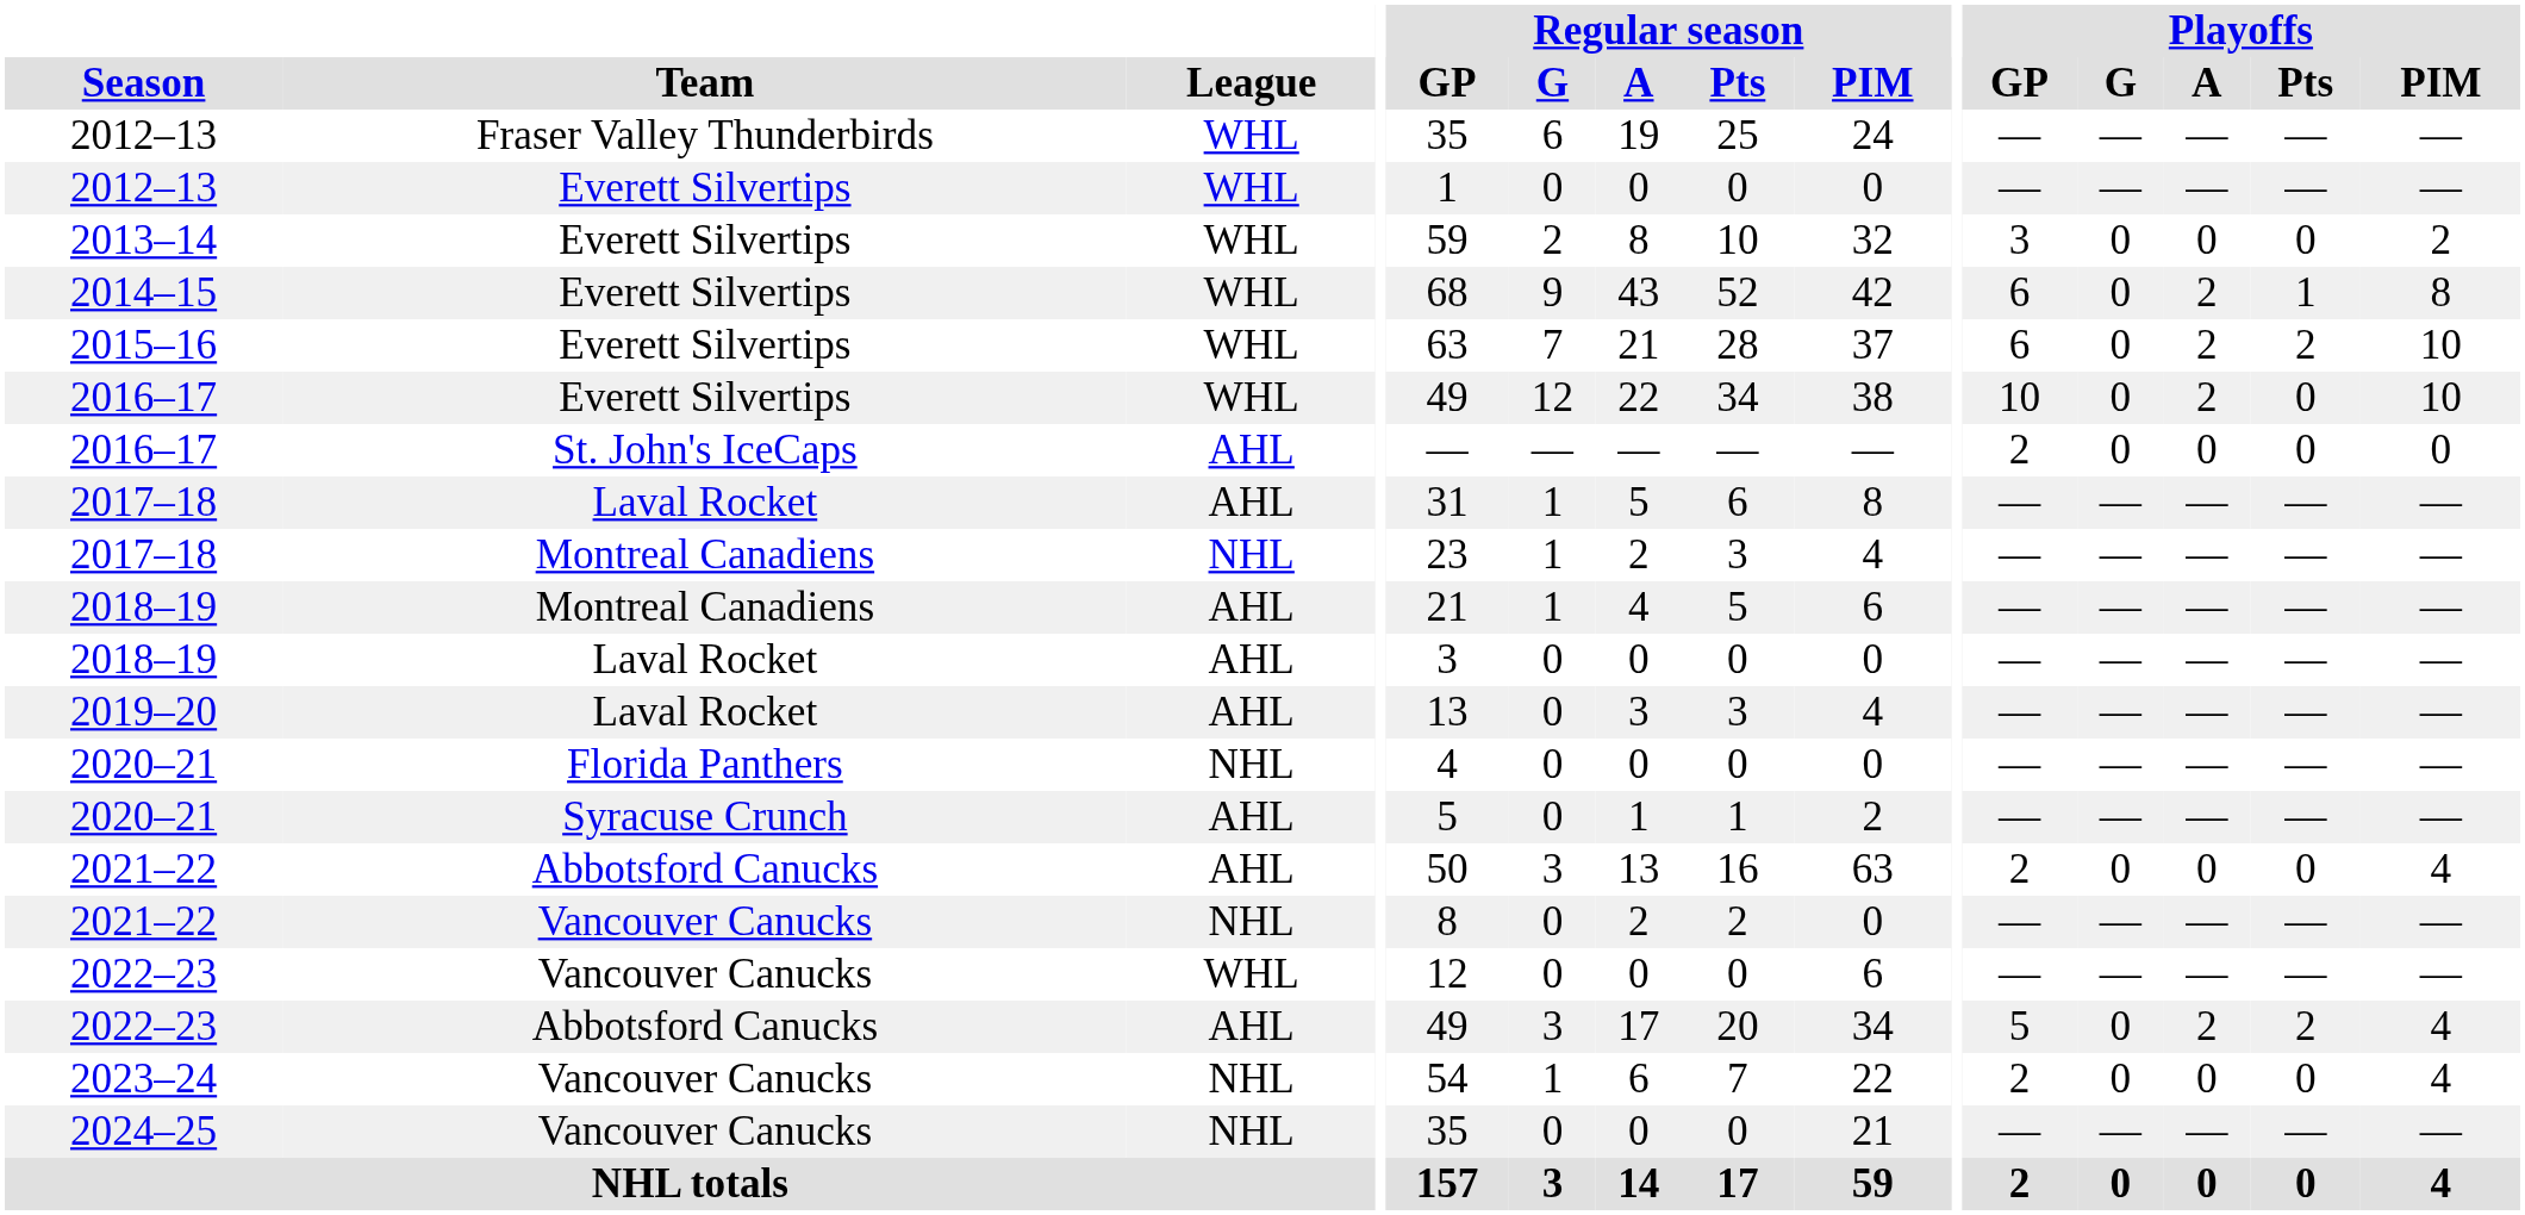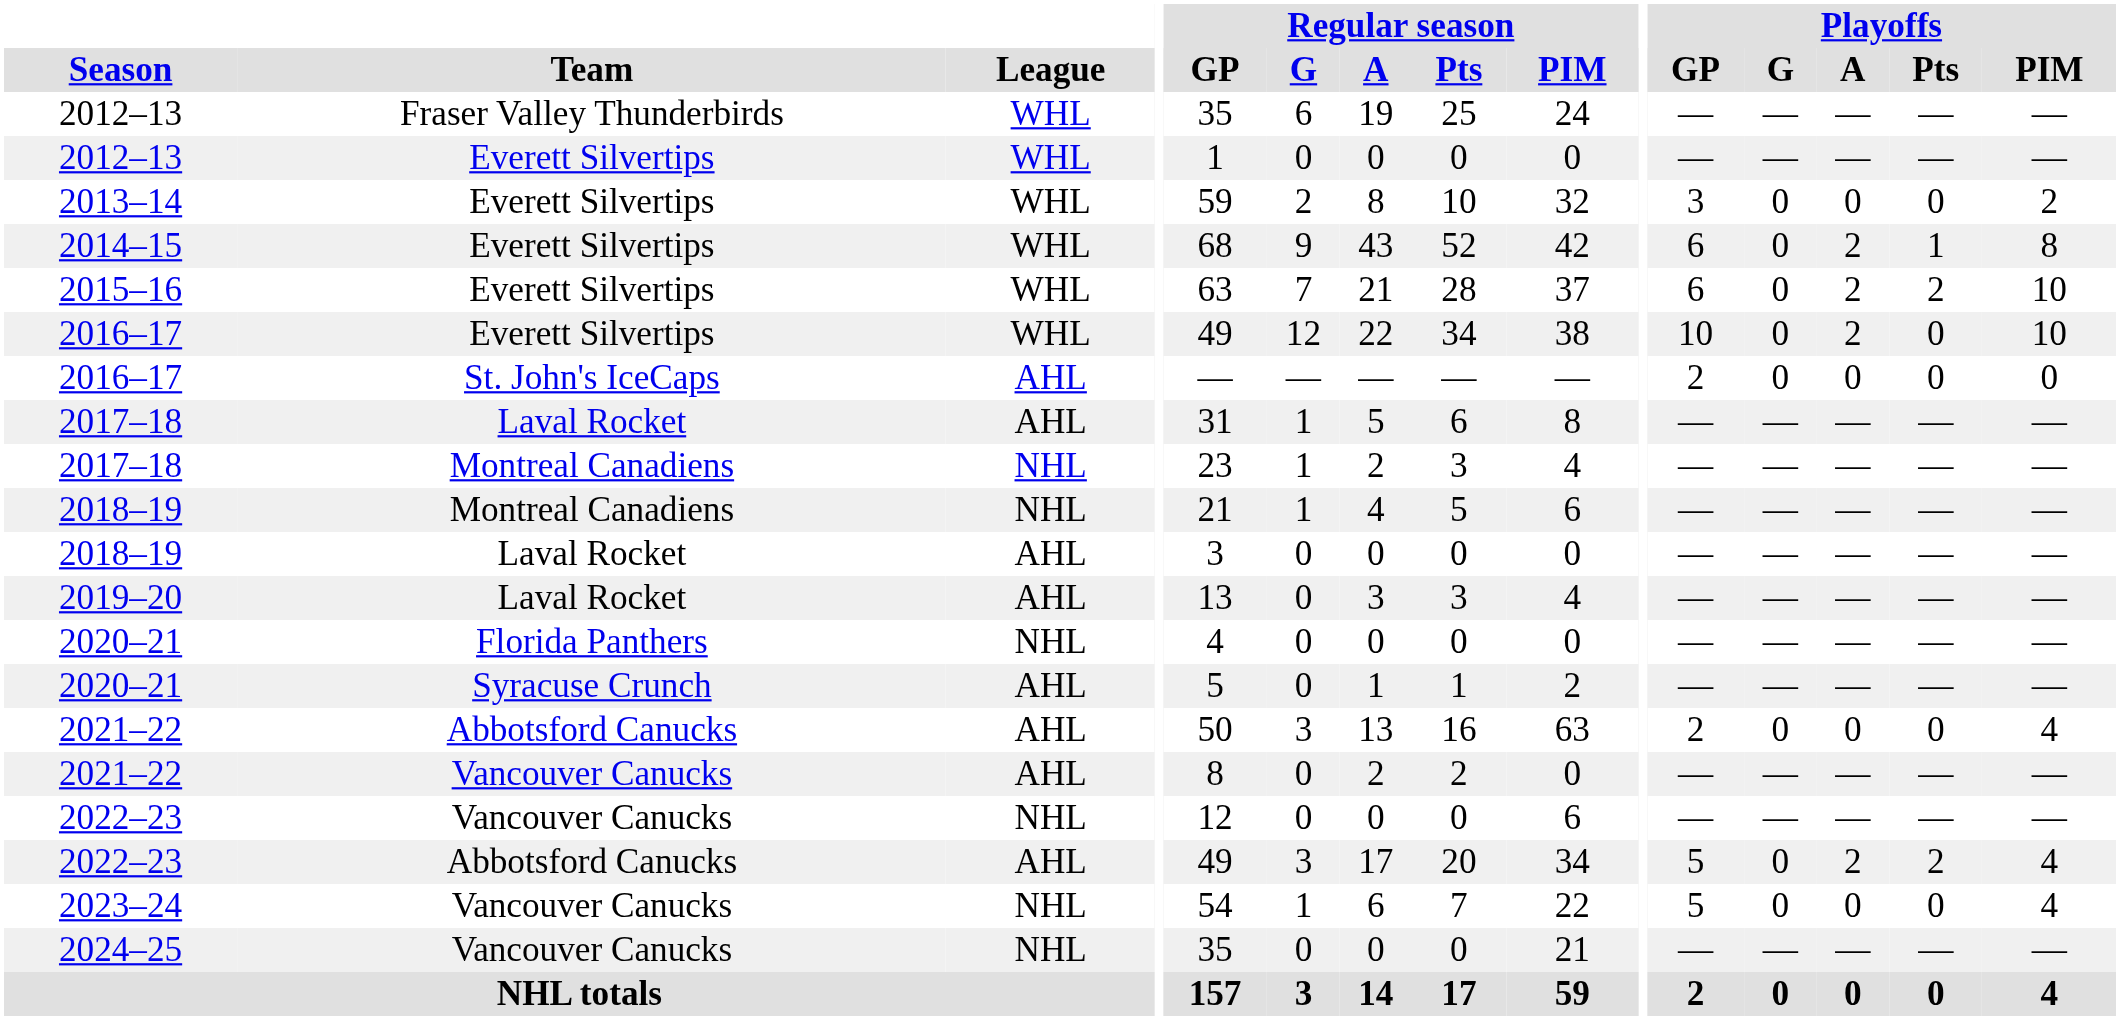 <table border="0" cellpadding="1" cellspacing="0" style="text-align:center; width:60em">
 <tr bgcolor="#e0e0e0">
 <th colspan="3" bgcolor="#ffffff"></th>
 <th rowspan="99" bgcolor="#ffffff"></th>
 <th colspan="5"><a href='#'>Regular season</a></th>
 <th rowspan="99" bgcolor="#ffffff"></th>
 <th colspan="5"><a href='#'>Playoffs</a></th>
 </tr>
 <tr bgcolor="#e0e0e0">
 <th><a href='#'>Season</a></th>
 <th>Team</th>
 <th>League</th>
 <th>GP</th>
 <th><a href='#'>G</a></th>
 <th><a href='#'>A</a></th>
 <th><a href='#'>Pts</a></th>
 <th><a href='#'>PIM</a></th>
 <th>GP</th>
 <th>G</th>
 <th>A</th>
 <th>Pts</th>
 <th>PIM</th>
 </tr>
 <tr>
 <td>2012–13</td>
 <td>Fraser Valley Thunderbirds</td>
 <td><a href='#'>WHL</a></td>
 <td>35</td>
 <td>6</td>
 <td>19</td>
 <td>25</td>
 <td>24</td>
 <td>—</td>
 <td>—</td>
 <td>—</td>
 <td>—</td>
 <td>—</td>
 </tr>
 <tr bgcolor="#f0f0f0">
 <td><a href='#'>2012–13</a></td>
 <td><a href='#'>Everett Silvertips</a></td>
 <td><a href='#'>WHL</a></td>
 <td>1</td>
 <td>0</td>
 <td>0</td>
 <td>0</td>
 <td>0</td>
 <td>—</td>
 <td>—</td>
 <td>—</td>
 <td>—</td>
 <td>—</td>
 </tr>
 <tr>
 <td><a href='#'>2013–14</a></td>
 <td>Everett Silvertips</td>
 <td>WHL</td>
 <td>59</td>
 <td>2</td>
 <td>8</td>
 <td>10</td>
 <td>32</td>
 <td>3</td>
 <td>0</td>
 <td>0</td>
 <td>0</td>
 <td>2</td>
 </tr>
 <tr bgcolor="#f0f0f0">
 <td><a href='#'>2014–15</a></td>
 <td>Everett Silvertips</td>
 <td>WHL</td>
 <td>68</td>
 <td>9</td>
 <td>43</td>
 <td>52</td>
 <td>42</td>
 <td>6</td>
 <td>0</td>
 <td>2</td>
 <td>1</td>
 <td>8</td>
 </tr>
 <tr>
 <td><a href='#'>2015–16</a></td>
 <td>Everett Silvertips</td>
 <td>WHL</td>
 <td>63</td>
 <td>7</td>
 <td>21</td>
 <td>28</td>
 <td>37</td>
 <td>6</td>
 <td>0</td>
 <td>2</td>
 <td>2</td>
 <td>10</td>
 </tr>
 <tr bgcolor="#f0f0f0">
 <td><a href='#'>2016–17</a></td>
 <td>Everett Silvertips</td>
 <td>WHL</td>
 <td>49</td>
 <td>12</td>
 <td>22</td>
 <td>34</td>
 <td>38</td>
 <td>10</td>
 <td>0</td>
 <td>2</td>
 <td>0</td>
 <td>10</td>
 </tr>
 <tr>
 <td><a href='#'>2016–17</a></td>
 <td><a href='#'>St. John's IceCaps</a></td>
 <td><a href='#'>AHL</a></td>
 <td>—</td>
 <td>—</td>
 <td>—</td>
 <td>—</td>
 <td>—</td>
 <td>2</td>
 <td>0</td>
 <td>0</td>
 <td>0</td>
 <td>0</td>
 </tr>
 <tr bgcolor="#f0f0f0">
 <td><a href='#'>2017–18</a></td>
 <td><a href='#'>Laval Rocket</a></td>
 <td>AHL</td>
 <td>31</td>
 <td>1</td>
 <td>5</td>
 <td>6</td>
 <td>8</td>
 <td>—</td>
 <td>—</td>
 <td>—</td>
 <td>—</td>
 <td>—</td>
 </tr>
 <tr>
 <td><a href='#'>2017–18</a></td>
 <td><a href='#'>Montreal Canadiens</a></td>
 <td><a href='#'>NHL</a></td>
 <td>23</td>
 <td>1</td>
 <td>2</td>
 <td>3</td>
 <td>4</td>
 <td>—</td>
 <td>—</td>
 <td>—</td>
 <td>—</td>
 <td>—</td>
 </tr>
 <tr bgcolor="#f0f0f0">
 <td><a href='#'>2018–19</a></td>
 <td>Montreal Canadiens</td>
-<td>AHL</td>
+<td>NHL</td>
 <td>21</td>
 <td>1</td>
 <td>4</td>
 <td>5</td>
 <td>6</td>
 <td>—</td>
 <td>—</td>
 <td>—</td>
 <td>—</td>
 <td>—</td>
 </tr>
 <tr>
 <td><a href='#'>2018–19</a></td>
 <td>Laval Rocket</td>
 <td>AHL</td>
 <td>3</td>
 <td>0</td>
 <td>0</td>
 <td>0</td>
 <td>0</td>
 <td>—</td>
 <td>—</td>
 <td>—</td>
 <td>—</td>
 <td>—</td>
 </tr>
 <tr bgcolor="#f0f0f0">
 <td><a href='#'>2019–20</a></td>
 <td>Laval Rocket</td>
 <td>AHL</td>
 <td>13</td>
 <td>0</td>
 <td>3</td>
 <td>3</td>
 <td>4</td>
 <td>—</td>
 <td>—</td>
 <td>—</td>
 <td>—</td>
 <td>—</td>
 </tr>
 <tr>
 <td><a href='#'>2020–21</a></td>
 <td><a href='#'>Florida Panthers</a></td>
 <td>NHL</td>
 <td>4</td>
 <td>0</td>
 <td>0</td>
 <td>0</td>
 <td>0</td>
 <td>—</td>
 <td>—</td>
 <td>—</td>
 <td>—</td>
 <td>—</td>
 </tr>
 <tr bgcolor="#f0f0f0">
 <td><a href='#'>2020–21</a></td>
 <td><a href='#'>Syracuse Crunch</a></td>
 <td>AHL</td>
 <td>5</td>
 <td>0</td>
 <td>1</td>
 <td>1</td>
 <td>2</td>
 <td>—</td>
 <td>—</td>
 <td>—</td>
 <td>—</td>
 <td>—</td>
 </tr>
 <tr>
 <td><a href='#'>2021–22</a></td>
 <td><a href='#'>Abbotsford Canucks</a></td>
 <td>AHL</td>
 <td>50</td>
 <td>3</td>
 <td>13</td>
 <td>16</td>
 <td>63</td>
 <td>2</td>
 <td>0</td>
 <td>0</td>
 <td>0</td>
 <td>4</td>
 </tr>
 <tr bgcolor="#f0f0f0">
 <td><a href='#'>2021–22</a></td>
 <td><a href='#'>Vancouver Canucks</a></td>
-<td>NHL</td>
+<td>AHL</td>
 <td>8</td>
 <td>0</td>
 <td>2</td>
 <td>2</td>
 <td>0</td>
 <td>—</td>
 <td>—</td>
 <td>—</td>
 <td>—</td>
 <td>—</td>
 </tr>
 <tr>
 <td><a href='#'>2022–23</a></td>
 <td>Vancouver Canucks</td>
-<td>WHL</td>
+<td>NHL</td>
 <td>12</td>
 <td>0</td>
 <td>0</td>
 <td>0</td>
 <td>6</td>
 <td>—</td>
 <td>—</td>
 <td>—</td>
 <td>—</td>
 <td>—</td>
 </tr>
 <tr bgcolor="#f0f0f0">
 <td><a href='#'>2022–23</a></td>
 <td>Abbotsford Canucks</td>
 <td>AHL</td>
 <td>49</td>
 <td>3</td>
 <td>17</td>
 <td>20</td>
 <td>34</td>
 <td>5</td>
 <td>0</td>
 <td>2</td>
 <td>2</td>
 <td>4</td>
 </tr>
 <tr>
 <td><a href='#'>2023–24</a></td>
 <td>Vancouver Canucks</td>
 <td>NHL</td>
 <td>54</td>
 <td>1</td>
 <td>6</td>
 <td>7</td>
 <td>22</td>
-<td>2</td>
+<td>5</td>
 <td>0</td>
 <td>0</td>
 <td>0</td>
 <td>4</td>
 </tr>
 <tr bgcolor="#f0f0f0">
 <td><a href='#'>2024–25</a></td>
 <td>Vancouver Canucks</td>
 <td>NHL</td>
 <td>35</td>
 <td>0</td>
 <td>0</td>
 <td>0</td>
 <td>21</td>
 <td>—</td>
 <td>—</td>
 <td>—</td>
 <td>—</td>
 <td>—</td>
 </tr>
 <tr bgcolor="#e0e0e0">
 <th colspan="3">NHL totals</th>
 <th>157</th>
 <th>3</th>
 <th>14</th>
 <th>17</th>
 <th>59</th>
 <th>2</th>
 <th>0</th>
 <th>0</th>
 <th>0</th>
 <th>4</th>
 </tr>
 </table>
